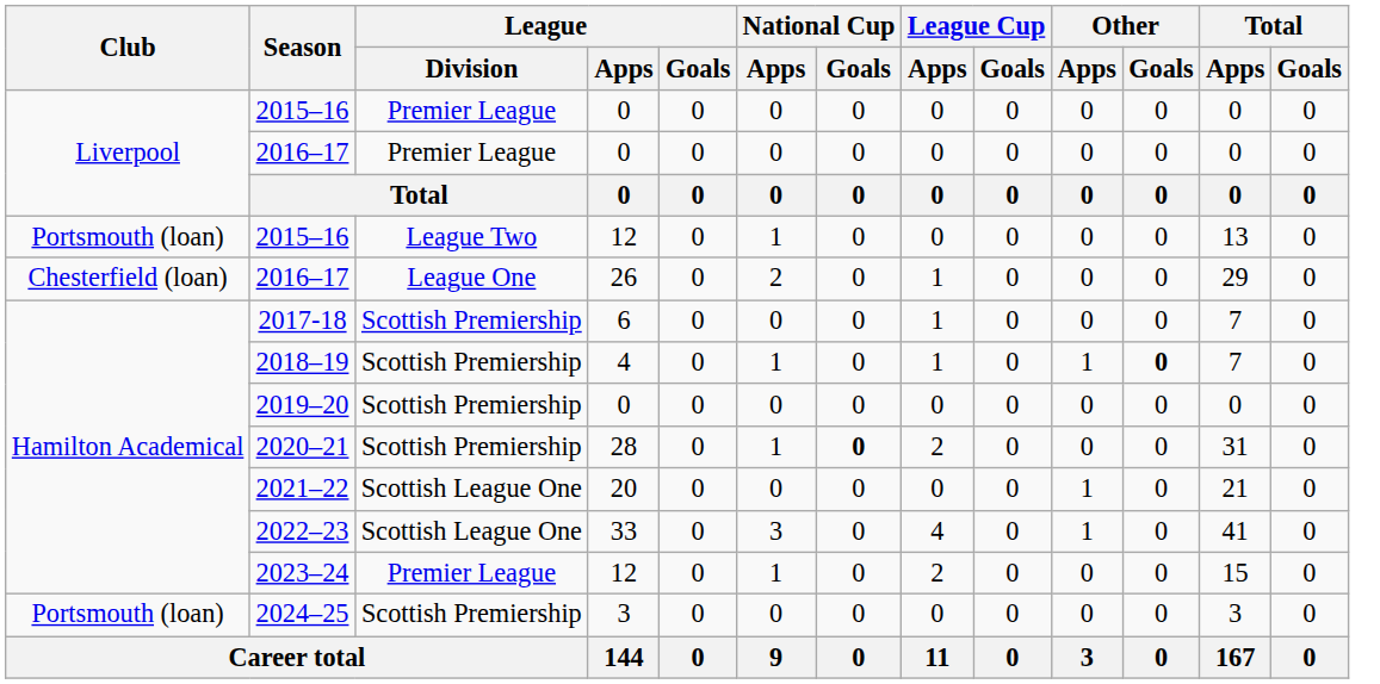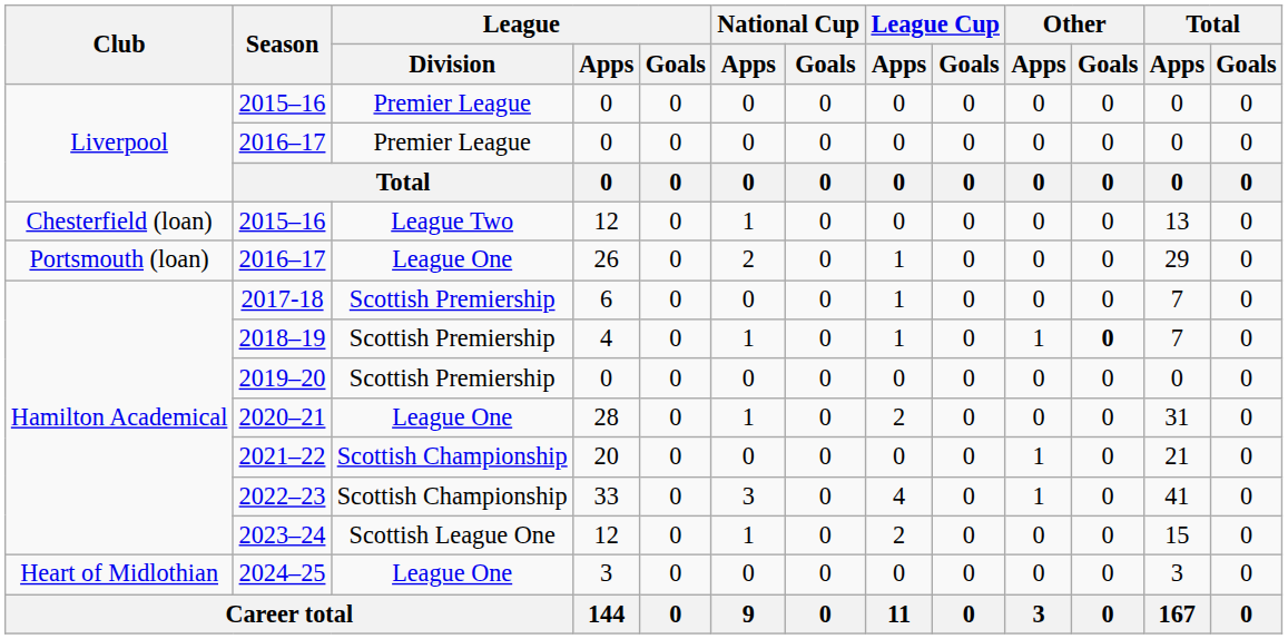 <table class=wikitable style="text-align:center">
 <tr>
 <th rowspan=2>Club</th>
 <th rowspan=2>Season</th>
 <th colspan=3>League</th>
 <th colspan=2>National Cup</th>
 <th colspan=2><a href='#'>League Cup</a></th>
 <th colspan=2>Other</th>
 <th colspan=2>Total</th>
 </tr>
 <tr>
 <th>Division</th>
 <th>Apps</th>
 <th>Goals</th>
 <th>Apps</th>
 <th>Goals</th>
 <th>Apps</th>
 <th>Goals</th>
 <th>Apps</th>
 <th>Goals</th>
 <th>Apps</th>
 <th>Goals</th>
 </tr>
 <tr>
 <td rowspan=3><a href='#'>Liverpool</a></td>
 <td><a href='#'>2015–16</a></td>
 <td><a href='#'>Premier League</a></td>
 <td>0</td>
 <td>0</td>
 <td>0</td>
 <td>0</td>
 <td>0</td>
 <td>0</td>
 <td>0</td>
 <td>0</td>
 <td>0</td>
 <td>0</td>
 </tr>
 <tr>
 <td><a href='#'>2016–17</a></td>
 <td>Premier League</td>
 <td>0</td>
 <td>0</td>
 <td>0</td>
 <td>0</td>
 <td>0</td>
 <td>0</td>
 <td>0</td>
 <td>0</td>
 <td>0</td>
 <td>0</td>
 </tr>
 <tr>
 <th colspan=2>Total</th>
 <th>0</th>
 <th>0</th>
 <th>0</th>
 <th>0</th>
 <th>0</th>
 <th>0</th>
 <th>0</th>
 <th>0</th>
 <th>0</th>
 <th>0</th>
 </tr>
 <tr>
-<td><a href='#'>Portsmouth</a> (loan)</td>
+<td><a href='#'>Chesterfield</a> (loan)</td>
 <td><a href='#'>2015–16</a></td>
 <td><a href='#'>League Two</a></td>
 <td>12</td>
 <td>0</td>
 <td>1</td>
 <td>0</td>
 <td>0</td>
 <td>0</td>
 <td>0</td>
 <td>0</td>
 <td>13</td>
 <td>0</td>
 </tr>
 <tr>
-<td><a href='#'>Chesterfield</a> (loan)</td>
+<td><a href='#'>Portsmouth</a> (loan)</td>
 <td><a href='#'>2016–17</a></td>
 <td><a href='#'>League One</a></td>
 <td>26</td>
 <td>0</td>
 <td>2</td>
 <td>0</td>
 <td>1</td>
 <td>0</td>
 <td>0</td>
 <td>0</td>
 <td>29</td>
 <td>0</td>
 </tr>
 <tr>
 <td rowspan="7"><a href='#'>Hamilton Academical</a></td>
 <td><a href='#'>2017-18</a></td>
 <td><a href='#'>Scottish Premiership</a></td>
 <td>6</td>
 <td>0</td>
 <td>0</td>
 <td>0</td>
 <td>1</td>
 <td>0</td>
 <td>0</td>
 <td>0</td>
 <td>7</td>
 <td>0</td>
 </tr>
 <tr>
 <td><a href='#'>2018–19</a></td>
 <td>Scottish Premiership</td>
 <td>4</td>
 <td>0</td>
 <td>1</td>
 <td>0</td>
 <td>1</td>
 <td>0</td>
 <td>1</td>
 <td><strong>0</strong></td>
 <td>7</td>
 <td>0</td>
 </tr>
 <tr>
 <td><a href='#'>2019–20</a></td>
 <td>Scottish Premiership</td>
 <td>0</td>
 <td>0</td>
 <td>0</td>
 <td>0</td>
 <td>0</td>
 <td>0</td>
 <td>0</td>
 <td>0</td>
 <td>0</td>
 <td>0</td>
 </tr>
 <tr>
 <td><a href='#'>2020–21</a></td>
-<td>Scottish Premiership</td>
+<td><a href='#'>League One</a></td>
 <td>28</td>
 <td>0</td>
 <td>1</td>
-<td><strong>0</strong></td>
+<td>0</td>
 <td>2</td>
 <td>0</td>
 <td>0</td>
 <td>0</td>
 <td>31</td>
 <td>0</td>
 </tr>
 <tr>
 <td><a href='#'>2021–22</a></td>
-<td>Scottish League One</td>
+<td><a href='#'>Scottish Championship</a></td>
 <td>20</td>
 <td>0</td>
 <td>0</td>
 <td>0</td>
 <td>0</td>
 <td>0</td>
 <td>1</td>
 <td>0</td>
 <td>21</td>
 <td>0</td>
 </tr>
 <tr>
 <td><a href='#'>2022–23</a></td>
-<td>Scottish League One</td>
+<td>Scottish Championship</td>
 <td>33</td>
 <td>0</td>
 <td>3</td>
 <td>0</td>
 <td>4</td>
 <td>0</td>
 <td>1</td>
 <td>0</td>
 <td>41</td>
 <td>0</td>
 </tr>
 <tr>
 <td><a href='#'>2023–24</a></td>
-<td><a href='#'>Premier League</a></td>
+<td>Scottish League One</td>
 <td>12</td>
 <td>0</td>
 <td>1</td>
 <td>0</td>
 <td>2</td>
 <td>0</td>
 <td>0</td>
 <td>0</td>
 <td>15</td>
 <td>0</td>
 </tr>
 <tr>
-<td><a href='#'>Portsmouth</a> (loan)</td>
+<td><a href='#'>Heart of Midlothian</a></td>
 <td><a href='#'>2024–25</a></td>
-<td>Scottish Premiership</td>
+<td><a href='#'>League One</a></td>
 <td>3</td>
 <td>0</td>
 <td>0</td>
 <td>0</td>
 <td>0</td>
 <td>0</td>
 <td>0</td>
 <td>0</td>
 <td>3</td>
 <td>0</td>
 </tr>
 <tr>
 <th colspan="3">Career total</th>
 <th>144</th>
 <th>0</th>
 <th>9</th>
 <th>0</th>
 <th>11</th>
 <th>0</th>
 <th>3</th>
 <th>0</th>
 <th>167</th>
 <th>0</th>
 </tr>
 </table>
